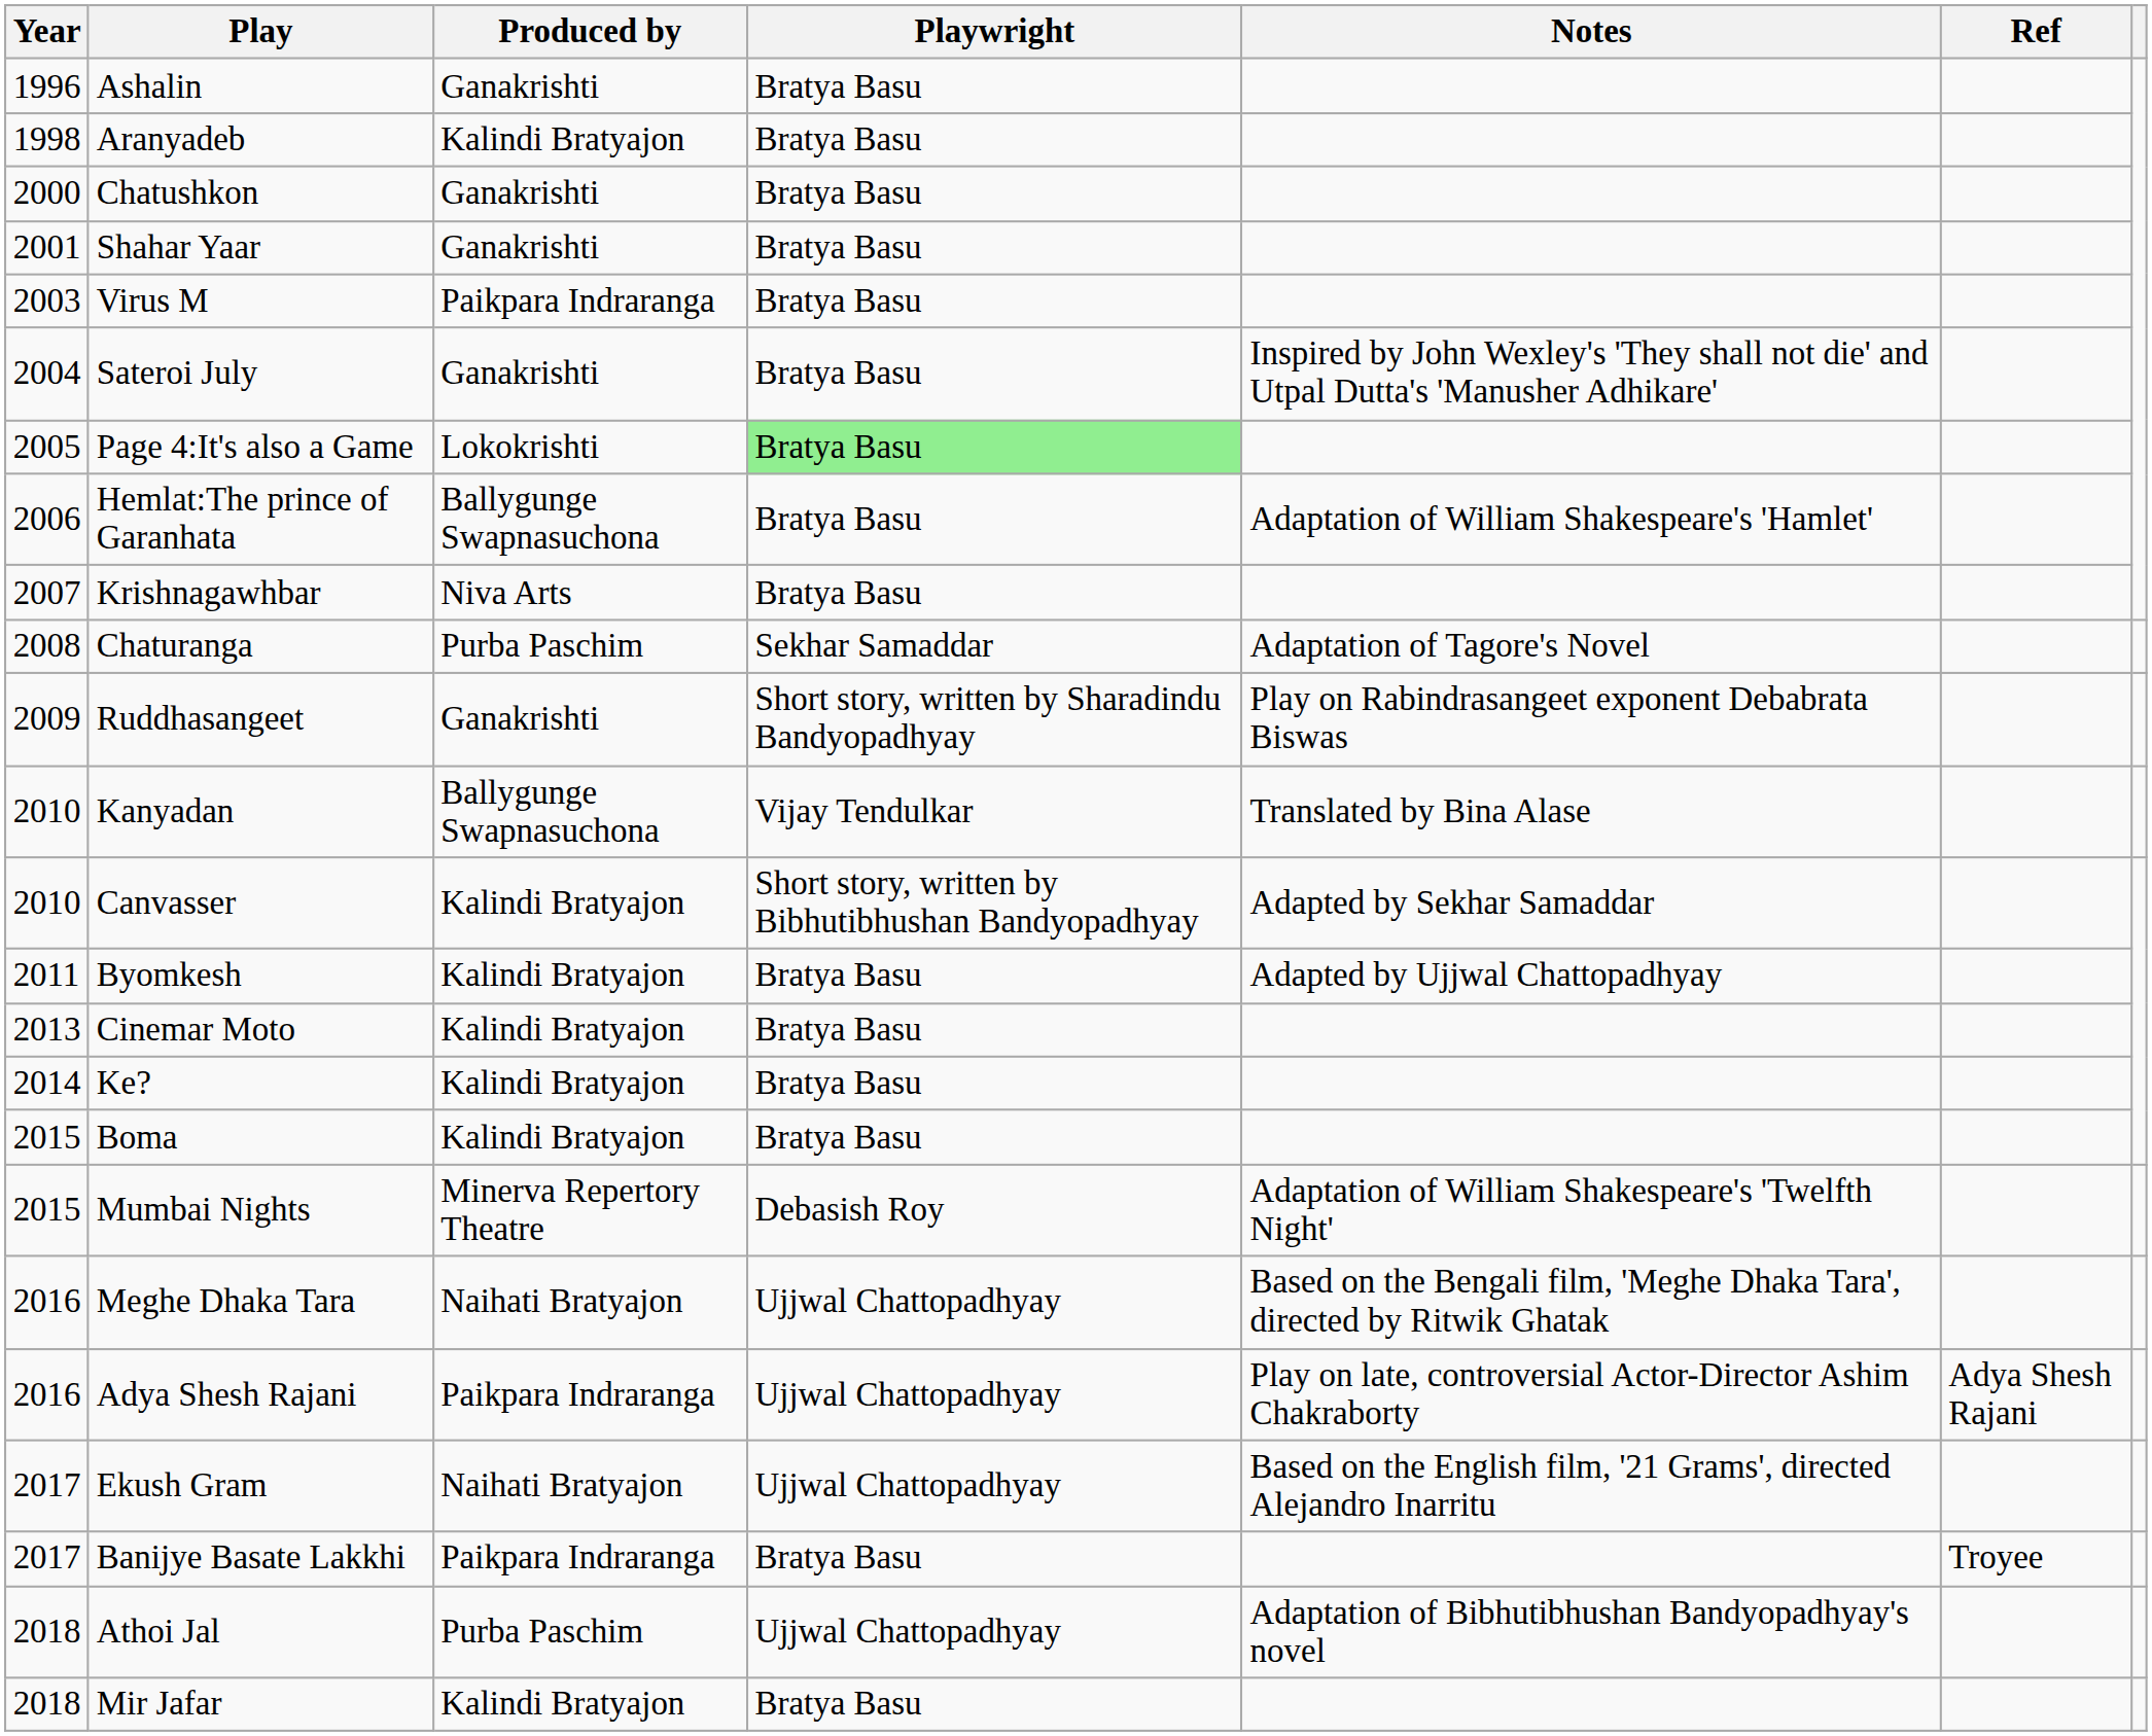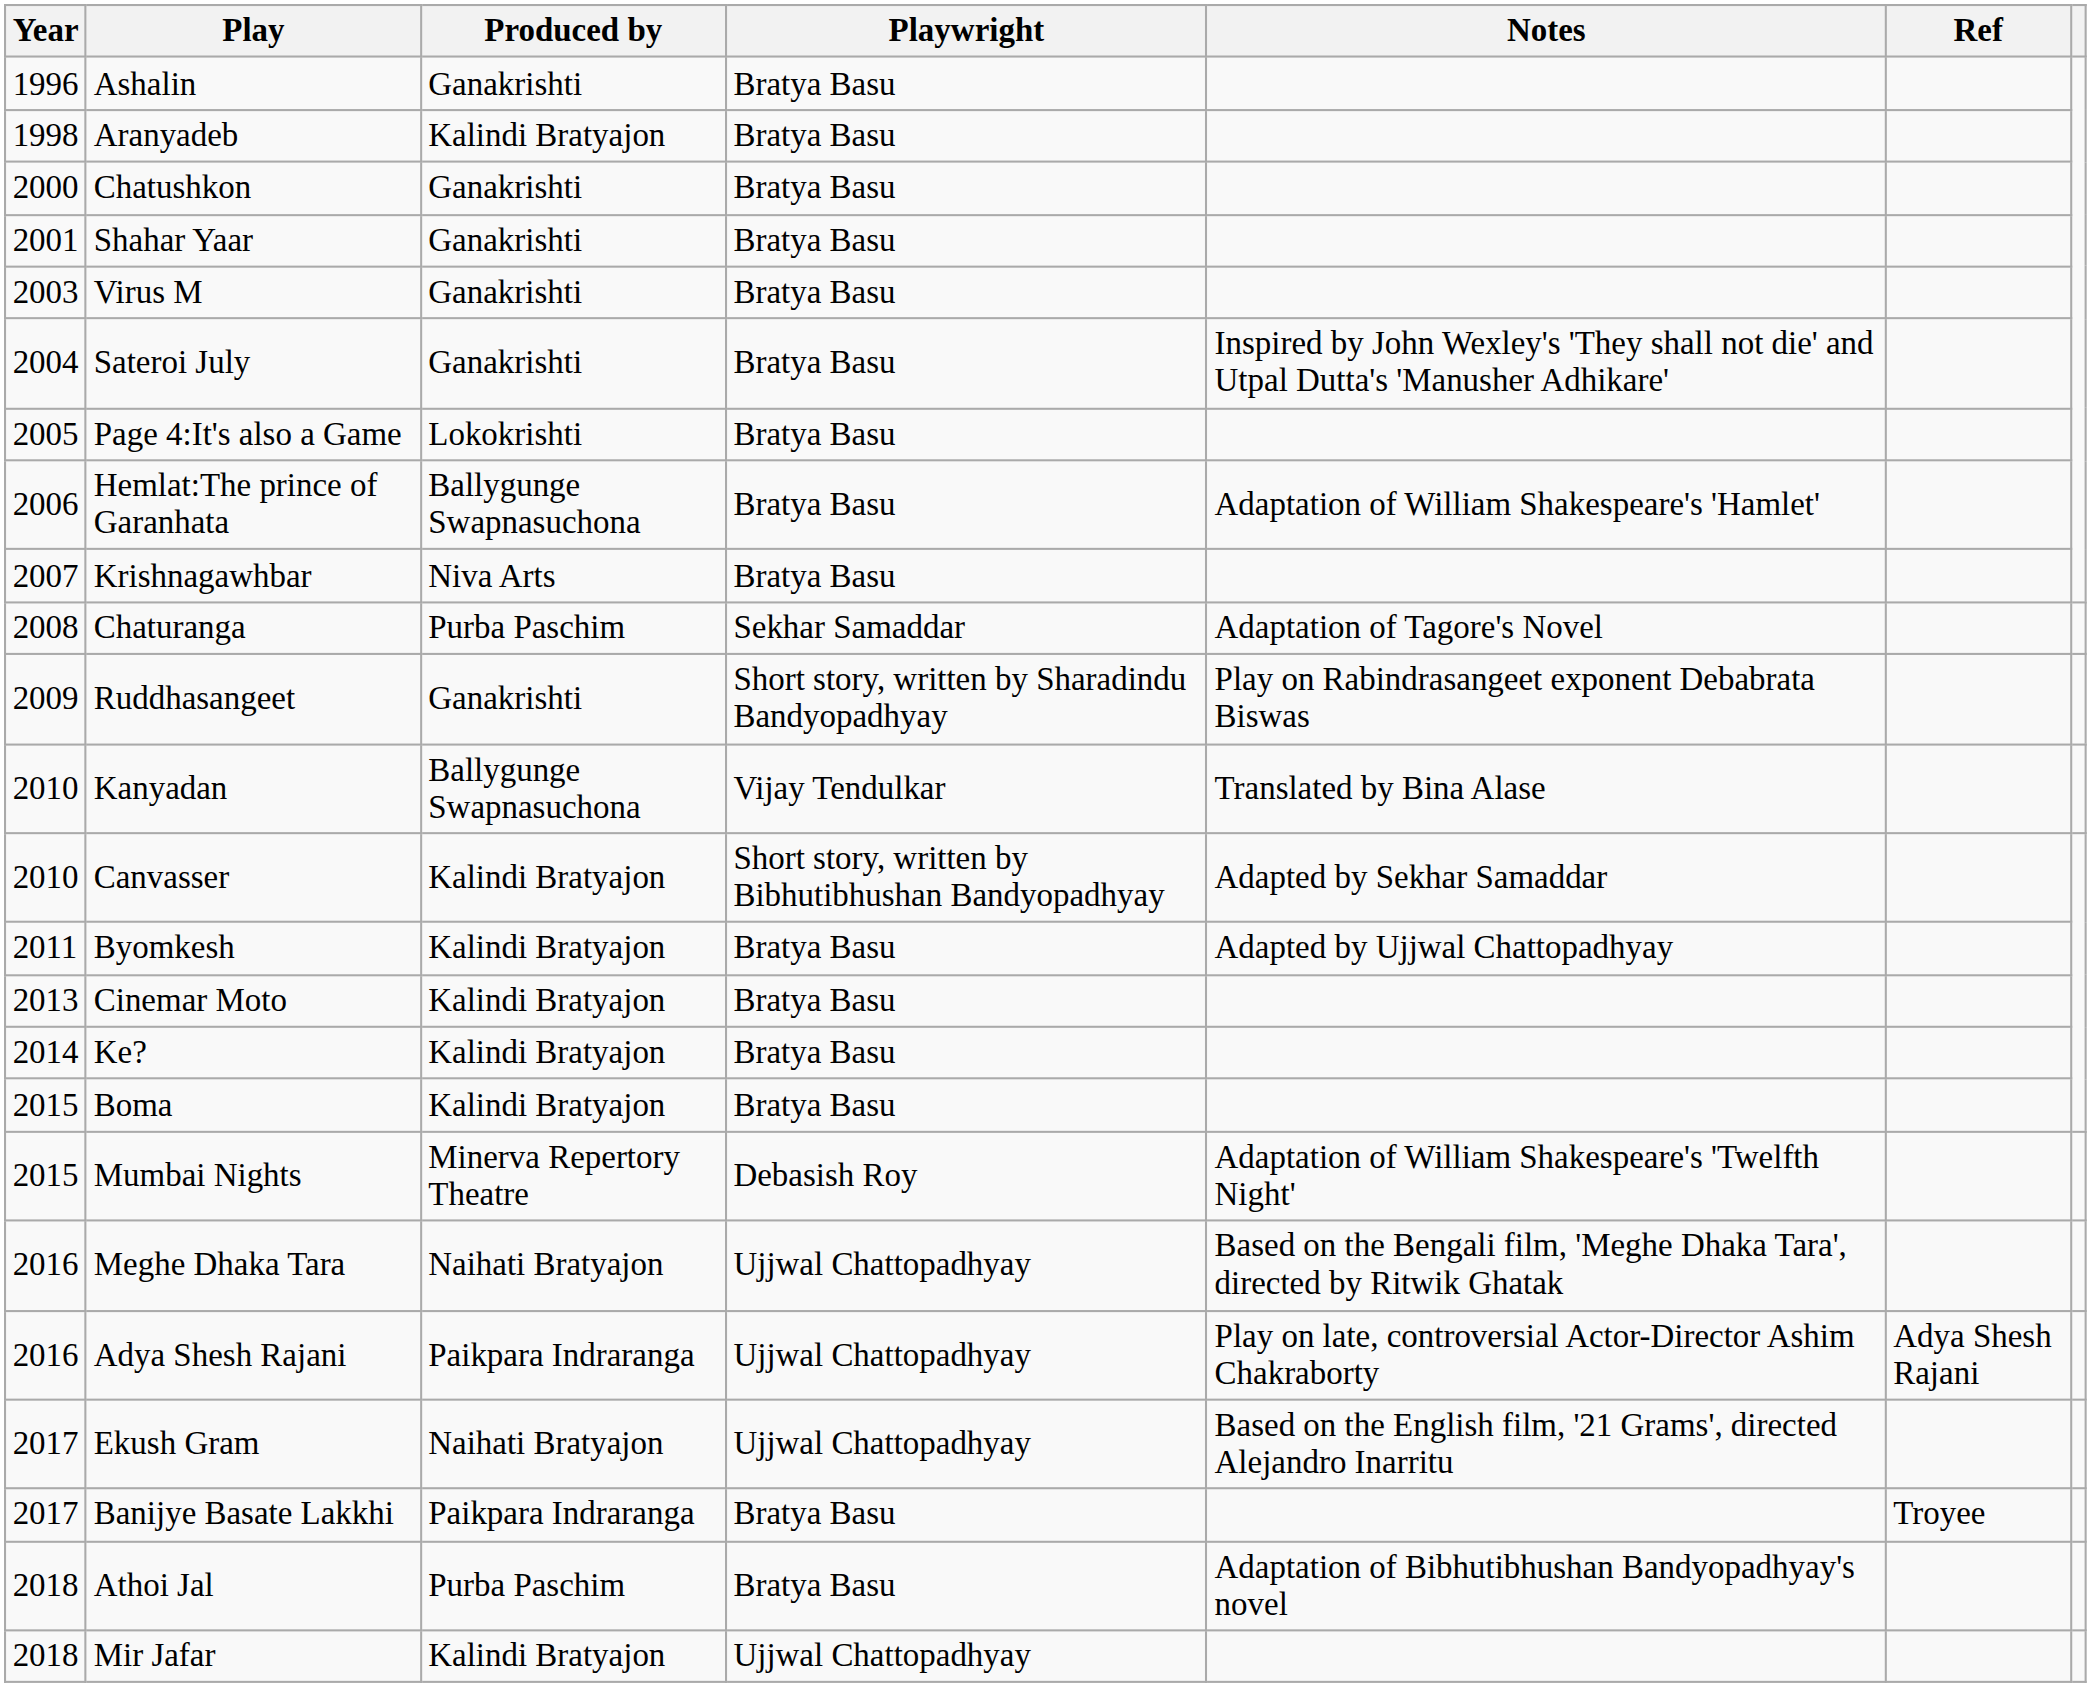 <table class="wikitable sortable" width=80%;>
 <tr>
 <th>Year</th>
 <th>Play</th>
 <th>Produced by</th>
 <th>Playwright</th>
 <th>Notes</th>
 <th>Ref</th>
 <th></th>
 </tr>
 <tr>
 <td>1996</td>
 <td>Ashalin</td>
 <td>Ganakrishti</td>
 <td>Bratya Basu</td>
 <td></td>
 <td></td>
 </tr>
 <tr>
 <td>1998</td>
 <td>Aranyadeb</td>
 <td>Kalindi Bratyajon</td>
 <td>Bratya Basu</td>
 <td></td>
 <td></td>
 </tr>
 <tr>
 <td>2000</td>
 <td>Chatushkon</td>
 <td>Ganakrishti</td>
 <td>Bratya Basu</td>
 <td></td>
 <td></td>
 </tr>
 <tr>
 <td>2001</td>
 <td>Shahar Yaar</td>
 <td>Ganakrishti</td>
 <td>Bratya Basu</td>
 <td></td>
 <td></td>
 </tr>
 <tr>
 <td>2003</td>
 <td>Virus M</td>
-<td>Paikpara Indraranga</td>
+<td>Ganakrishti</td>
 <td>Bratya Basu</td>
 <td></td>
 <td></td>
 </tr>
 <tr>
 <td>2004</td>
 <td>Sateroi July</td>
 <td>Ganakrishti</td>
 <td>Bratya Basu</td>
 <td>Inspired by John Wexley's 'They shall not die' and Utpal Dutta's 'Manusher Adhikare'</td>
 <td></td>
 </tr>
 <tr>
 <td>2005</td>
 <td>Page 4:It's also a Game</td>
 <td>Lokokrishti</td>
-<td style="background: lightgreen;">Bratya Basu</td>
+<td>Bratya Basu</td>
 <td></td>
 <td></td>
 </tr>
 <tr>
 <td>2006</td>
 <td>Hemlat:The prince of Garanhata</td>
 <td>Ballygunge Swapnasuchona</td>
 <td>Bratya Basu</td>
 <td>Adaptation of William Shakespeare's 'Hamlet'</td>
 <td></td>
 </tr>
 <tr>
 <td>2007</td>
 <td>Krishnagawhbar</td>
 <td>Niva Arts</td>
 <td>Bratya Basu</td>
 <td></td>
 <td></td>
 </tr>
 <tr>
 <td>2008</td>
 <td>Chaturanga</td>
 <td>Purba Paschim</td>
 <td>Sekhar Samaddar</td>
 <td>Adaptation of Tagore's Novel</td>
 <td></td>
 <td></td>
 </tr>
 <tr>
 <td>2009</td>
 <td>Ruddhasangeet</td>
 <td>Ganakrishti</td>
 <td>Short story, written by Sharadindu Bandyopadhyay</td>
 <td>Play on Rabindrasangeet exponent Debabrata Biswas</td>
 <td></td>
 </tr>
 <tr>
 <td>2010</td>
 <td>Kanyadan</td>
 <td>Ballygunge Swapnasuchona</td>
 <td>Vijay Tendulkar</td>
 <td>Translated by Bina Alase</td>
 <td></td>
 <td></td>
 </tr>
 <tr>
 <td>2010</td>
 <td>Canvasser</td>
 <td>Kalindi Bratyajon</td>
 <td>Short story, written by Bibhutibhushan Bandyopadhyay</td>
 <td>Adapted by Sekhar Samaddar</td>
 <td></td>
 </tr>
 <tr>
 <td>2011</td>
 <td>Byomkesh</td>
 <td>Kalindi Bratyajon</td>
 <td>Bratya Basu</td>
 <td>Adapted by Ujjwal Chattopadhyay</td>
 <td></td>
 </tr>
 <tr>
 <td>2013</td>
 <td>Cinemar Moto</td>
 <td>Kalindi Bratyajon</td>
 <td>Bratya Basu</td>
 <td></td>
 <td></td>
 </tr>
 <tr>
 <td>2014</td>
 <td>Ke?</td>
 <td>Kalindi Bratyajon</td>
 <td>Bratya Basu</td>
 <td></td>
 <td></td>
 </tr>
 <tr>
 <td>2015</td>
 <td>Boma</td>
 <td>Kalindi Bratyajon</td>
 <td>Bratya Basu</td>
 <td></td>
 <td></td>
 </tr>
 <tr>
 <td>2015</td>
 <td>Mumbai Nights</td>
 <td>Minerva Repertory Theatre</td>
 <td>Debasish Roy</td>
 <td>Adaptation of William Shakespeare's 'Twelfth Night'</td>
 <td></td>
 <td></td>
 </tr>
 <tr>
 <td>2016</td>
 <td>Meghe Dhaka Tara</td>
 <td>Naihati Bratyajon</td>
 <td>Ujjwal Chattopadhyay</td>
 <td>Based on the Bengali film, 'Meghe Dhaka Tara', directed by Ritwik Ghatak</td>
 <td></td>
 <td></td>
 </tr>
 <tr>
 <td>2016</td>
 <td>Adya Shesh Rajani</td>
 <td>Paikpara Indraranga</td>
 <td>Ujjwal Chattopadhyay</td>
 <td>Play on late, controversial Actor-Director Ashim Chakraborty</td>
 <td>Adya Shesh Rajani  </td>
 <td></td>
 </tr>
 <tr>
 <td>2017</td>
 <td>Ekush Gram</td>
 <td>Naihati Bratyajon</td>
 <td>Ujjwal Chattopadhyay</td>
 <td>Based on the English film, '21 Grams', directed Alejandro Inarritu</td>
 <td></td>
 <td></td>
 </tr>
 <tr>
 <td>2017</td>
 <td>Banijye Basate Lakkhi</td>
 <td>Paikpara Indraranga</td>
 <td>Bratya Basu</td>
 <td></td>
 <td>Troyee </td>
 <td></td>
 </tr>
 <tr>
 <td>2018</td>
 <td>Athoi Jal</td>
 <td>Purba Paschim</td>
-<td>Ujjwal Chattopadhyay</td>
+<td>Bratya Basu</td>
 <td>Adaptation of Bibhutibhushan Bandyopadhyay's novel</td>
 <td></td>
 <td></td>
 </tr>
 <tr>
 <td>2018</td>
 <td>Mir Jafar</td>
 <td>Kalindi Bratyajon</td>
-<td>Bratya Basu</td>
+<td>Ujjwal Chattopadhyay</td>
 <td></td>
 <td></td>
 </tr>
 </table>
